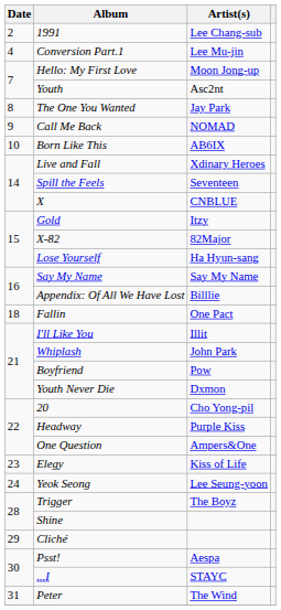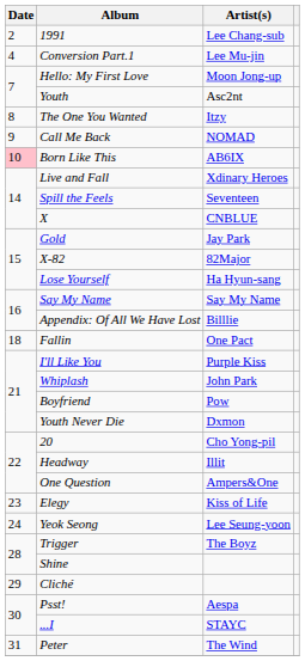 <table class="wikitable">
 <tr>
 <th>Date</th>
 <th>Album</th>
 <th>Artist(s)</th>
 <th></th>
 </tr>
 <tr>
 <td>2</td>
 <td><em>1991</em></td>
 <td><a href='#'>Lee Chang-sub</a></td>
 <td></td>
 </tr>
 <tr>
 <td>4</td>
 <td><em>Conversion Part.1</em></td>
 <td><a href='#'>Lee Mu-jin</a></td>
 <td></td>
 </tr>
 <tr>
 <td rowspan="2">7</td>
 <td><em>Hello: My First Love</em></td>
 <td><a href='#'>Moon Jong-up</a></td>
 <td></td>
 </tr>
 <tr>
 <td><em>Youth</em></td>
 <td>Asc2nt</td>
 <td></td>
 </tr>
 <tr>
 <td>8</td>
 <td><em>The One You Wanted</em></td>
-<td><a href='#'>Jay Park</a></td>
+<td><a href='#'>Itzy</a></td>
 <td></td>
 </tr>
 <tr>
 <td>9</td>
 <td><em>Call Me Back</em></td>
 <td><a href='#'>NOMAD</a></td>
 <td></td>
 </tr>
 <tr>
-<td>10</td>
+<td style="background: pink;">10</td>
 <td><em>Born Like This</em></td>
 <td><a href='#'>AB6IX</a></td>
 <td></td>
 </tr>
 <tr>
 <td rowspan="3">14</td>
 <td><em>Live and Fall</em></td>
 <td><a href='#'>Xdinary Heroes</a></td>
 <td></td>
 </tr>
 <tr>
 <td><em><a href='#'>Spill the Feels</a></em></td>
 <td><a href='#'>Seventeen</a></td>
 <td></td>
 </tr>
 <tr>
 <td><em>X</em></td>
 <td><a href='#'>CNBLUE</a></td>
 <td></td>
 </tr>
 <tr>
 <td rowspan="3">15</td>
 <td><em><a href='#'>Gold</a></em></td>
-<td><a href='#'>Itzy</a></td>
+<td><a href='#'>Jay Park</a></td>
 <td></td>
 </tr>
 <tr>
 <td><em>X-82</em></td>
 <td><a href='#'>82Major</a></td>
 <td></td>
 </tr>
 <tr>
 <td><em><a href='#'>Lose Yourself</a></em></td>
 <td><a href='#'>Ha Hyun-sang</a></td>
 <td></td>
 </tr>
 <tr>
 <td rowspan="2">16</td>
 <td><em><a href='#'>Say My Name</a></em></td>
 <td><a href='#'>Say My Name</a></td>
 <td></td>
 </tr>
 <tr>
 <td><em>Appendix: Of All We Have Lost</em></td>
 <td><a href='#'>Billlie</a></td>
 <td></td>
 </tr>
 <tr>
 <td>18</td>
 <td><em>Fallin</em></td>
 <td><a href='#'>One Pact</a></td>
 <td></td>
 </tr>
 <tr>
 <td rowspan="4">21</td>
 <td><em><a href='#'>I'll Like You</a></em></td>
-<td><a href='#'>Illit</a></td>
+<td><a href='#'>Purple Kiss</a></td>
 <td></td>
 </tr>
 <tr>
 <td><em><a href='#'>Whiplash</a></em></td>
 <td><a href='#'>John Park</a></td>
 <td></td>
 </tr>
 <tr>
 <td><em>Boyfriend</em></td>
 <td><a href='#'>Pow</a></td>
 <td></td>
 </tr>
 <tr>
 <td><em>Youth Never Die</em></td>
 <td><a href='#'>Dxmon</a></td>
 <td></td>
 </tr>
 <tr>
 <td rowspan="3">22</td>
 <td><em>20</em></td>
 <td><a href='#'>Cho Yong-pil</a></td>
 <td></td>
 </tr>
 <tr>
 <td><em>Headway</em></td>
-<td><a href='#'>Purple Kiss</a></td>
+<td><a href='#'>Illit</a></td>
 <td></td>
 </tr>
 <tr>
 <td><em>One Question</em></td>
 <td><a href='#'>Ampers&One</a></td>
 <td></td>
 </tr>
 <tr>
 <td>23</td>
 <td><em>Elegy</em></td>
 <td><a href='#'>Kiss of Life</a></td>
 <td></td>
 </tr>
 <tr>
 <td>24</td>
 <td><em>Yeok Seong</em></td>
 <td><a href='#'>Lee Seung-yoon</a></td>
 <td></td>
 </tr>
 <tr>
 <td rowspan="2">28</td>
 <td><em>Trigger</em></td>
 <td><a href='#'>The Boyz</a></td>
 <td></td>
 </tr>
 <tr>
 <td><em>Shine</em></td>
 <td></td>
 <td></td>
 </tr>
 <tr>
 <td>29</td>
 <td><em>Cliché</em></td>
 <td></td>
 <td></td>
 </tr>
 <tr>
 <td rowspan="2">30</td>
 <td><em>Psst!</em></td>
 <td><a href='#'>Aespa</a></td>
 <td></td>
 </tr>
 <tr>
 <td><em><a href='#'>...I</a></em></td>
 <td><a href='#'>STAYC</a></td>
 <td></td>
 </tr>
 <tr>
 <td>31</td>
 <td><em>Peter</em></td>
 <td><a href='#'>The Wind</a></td>
 <td></td>
 </tr>
 <tr>
 </tr>
 </table>
